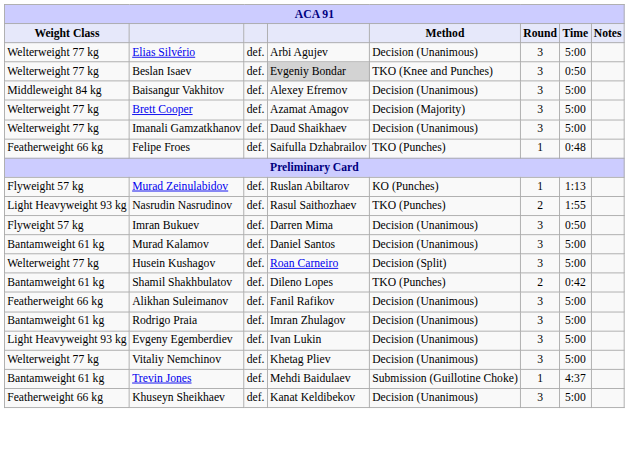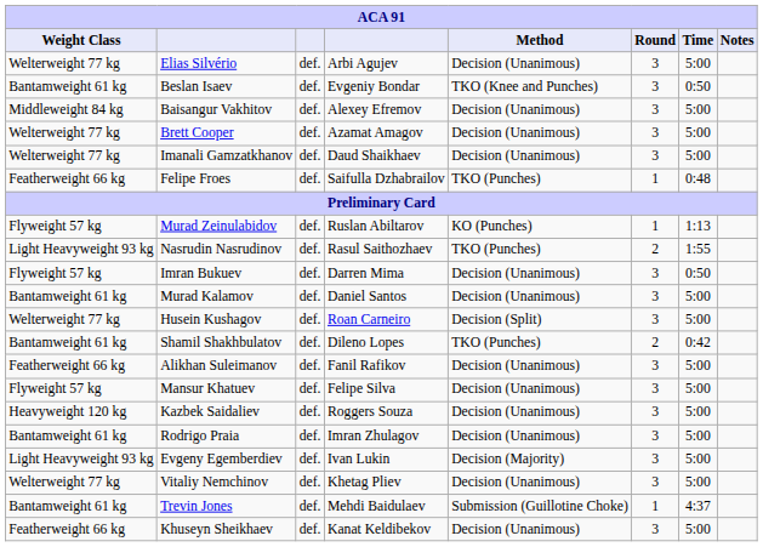 <table class="wikitable" style="font-size: 80%;">
 <tr>
 <th colspan="8" style="background-color: #ccf; color: #000080; text-align: center;"><strong>ACA 91</strong></th>
 </tr>
 <tr>
 <th colspan="1" style="background-color: #E6E8FA; color: #000000; text-align: center;">Weight Class</th>
 <th colspan="1" style="background-color: #E6E8FA; color: #000000; text-align: center;"></th>
 <th colspan="1" style="background-color: #E6E8FA; color: #000000; text-align: center;"></th>
 <th colspan="1" style="background-color: #E6E8FA; color: #000000; text-align: center;"></th>
 <th colspan="1" style="background-color: #E6E8FA; color: #000000; text-align: center;">Method</th>
 <th colspan="1" style="background-color: #E6E8FA; color: #000000; text-align: center;">Round</th>
 <th colspan="1" style="background-color: #E6E8FA; color: #000000; text-align: center;">Time</th>
 <th colspan="1" style="background-color: #E6E8FA; color: #000000; text-align: center;">Notes</th>
 </tr>
 <tr>
 <td>Welterweight 77 kg</td>
 <td> <a href='#'>Elias Silvério</a></td>
 <td>def.</td>
 <td> Arbi Agujev</td>
 <td>Decision (Unanimous)</td>
 <td align=center>3</td>
 <td align=center>5:00</td>
 <td></td>
 </tr>
 <tr>
-<td>Welterweight 77 kg</td>
+<td>Bantamweight 61 kg</td>
 <td> Beslan Isaev</td>
 <td>def.</td>
-<td style="background: lightgrey;"> Evgeniy Bondar</td>
+<td> Evgeniy Bondar</td>
 <td>TKO (Knee and Punches)</td>
 <td align=center>3</td>
 <td align=center>0:50</td>
 <td></td>
 </tr>
 <tr>
 <td>Middleweight 84 kg</td>
 <td> Baisangur Vakhitov</td>
 <td>def.</td>
 <td> Alexey Efremov</td>
 <td>Decision (Unanimous)</td>
 <td align=center>3</td>
 <td align=center>5:00</td>
 <td></td>
 </tr>
 <tr>
 <td>Welterweight 77 kg</td>
 <td> <a href='#'>Brett Cooper</a></td>
 <td>def.</td>
 <td> Azamat Amagov</td>
-<td>Decision (Majority)</td>
+<td>Decision (Unanimous)</td>
 <td align=center>3</td>
 <td align=center>5:00</td>
 <td></td>
 </tr>
 <tr>
 <td>Welterweight 77 kg</td>
 <td> Imanali Gamzatkhanov</td>
 <td>def.</td>
 <td> Daud Shaikhaev</td>
 <td>Decision (Unanimous)</td>
 <td align=center>3</td>
 <td align=center>5:00</td>
 <td></td>
 </tr>
 <tr>
 <td>Featherweight 66 kg</td>
 <td> Felipe Froes</td>
 <td>def.</td>
 <td> Saifulla Dzhabrailov</td>
 <td>TKO (Punches)</td>
 <td align=center>1</td>
 <td align=center>0:48</td>
 <td></td>
 </tr>
 <tr>
 <th colspan="8" style="background-color: #ccf; color: #000080; text-align: center;"><strong>Preliminary Card</strong></th>
 </tr>
 <tr>
 <td>Flyweight 57 kg</td>
 <td> <a href='#'>Murad Zeinulabidov</a></td>
 <td>def.</td>
 <td> Ruslan Abiltarov</td>
 <td>KO (Punches)</td>
 <td align=center>1</td>
 <td align=center>1:13</td>
 <td></td>
 </tr>
 <tr>
 <td>Light Heavyweight 93 kg</td>
 <td> Nasrudin Nasrudinov</td>
 <td>def.</td>
 <td> Rasul Saithozhaev</td>
 <td>TKO (Punches)</td>
 <td align=center>2</td>
 <td align=center>1:55</td>
 <td></td>
 </tr>
 <tr>
 <td>Flyweight 57 kg</td>
 <td> Imran Bukuev</td>
 <td>def.</td>
 <td> Darren Mima</td>
 <td>Decision (Unanimous)</td>
 <td align=center>3</td>
 <td align=center>0:50</td>
 <td></td>
 </tr>
 <tr>
 <td>Bantamweight 61 kg</td>
 <td> Murad Kalamov</td>
 <td>def.</td>
 <td> Daniel Santos</td>
 <td>Decision (Unanimous)</td>
 <td align=center>3</td>
 <td align=center>5:00</td>
 <td></td>
 </tr>
 <tr>
 <td>Welterweight 77 kg</td>
 <td> Husein Kushagov</td>
 <td>def.</td>
 <td> <a href='#'>Roan Carneiro</a></td>
 <td>Decision (Split)</td>
 <td align=center>3</td>
 <td align=center>5:00</td>
 <td></td>
 </tr>
 <tr>
 <td>Bantamweight 61 kg</td>
 <td> Shamil Shakhbulatov</td>
 <td>def.</td>
 <td> Dileno Lopes</td>
 <td>TKO (Punches)</td>
 <td align=center>2</td>
 <td align=center>0:42</td>
 <td></td>
 </tr>
 <tr>
 <td>Featherweight 66 kg</td>
 <td> Alikhan Suleimanov</td>
 <td>def.</td>
 <td> Fanil Rafikov</td>
 <td>Decision (Unanimous)</td>
 <td align=center>3</td>
 <td align=center>5:00</td>
 <td></td>
 </tr>
 <tr>
+<td>Flyweight 57 kg</td>
+<td> Mansur Khatuev</td>
+<td>def.</td>
+<td> Felipe Silva</td>
+<td>Decision (Unanimous)</td>
+<td align=center>3</td>
+<td align=center>5:00</td>
+<td></td>
+</tr>
+<tr>
+<td>Heavyweight 120 kg</td>
+<td> Kazbek Saidaliev</td>
+<td>def.</td>
+<td> Roggers Souza</td>
+<td>Decision (Unanimous)</td>
+<td align=center>3</td>
+<td align=center>5:00</td>
+<td></td>
+</tr>
+<tr>
 <td>Bantamweight 61 kg</td>
 <td> Rodrigo Praia</td>
 <td>def.</td>
 <td> Imran Zhulagov</td>
 <td>Decision (Unanimous)</td>
 <td align=center>3</td>
 <td align=center>5:00</td>
 <td></td>
 </tr>
 <tr>
 <td>Light Heavyweight 93 kg</td>
 <td> Evgeny Egemberdiev</td>
 <td>def.</td>
 <td> Ivan Lukin</td>
-<td>Decision (Unanimous)</td>
+<td>Decision (Majority)</td>
 <td align=center>3</td>
 <td align=center>5:00</td>
 <td></td>
 </tr>
 <tr>
 <td>Welterweight 77 kg</td>
 <td> Vitaliy Nemchinov</td>
 <td>def.</td>
 <td> Khetag Pliev</td>
 <td>Decision (Unanimous)</td>
 <td align=center>3</td>
 <td align=center>5:00</td>
 <td></td>
 </tr>
 <tr>
 <td>Bantamweight 61 kg</td>
 <td> <a href='#'>Trevin Jones</a></td>
 <td>def.</td>
 <td> Mehdi Baidulaev</td>
 <td>Submission (Guillotine Choke)</td>
 <td align=center>1</td>
 <td align=center>4:37</td>
 <td></td>
 </tr>
 <tr>
 <td>Featherweight 66 kg</td>
 <td> Khuseyn Sheikhaev</td>
 <td>def.</td>
 <td> Kanat Keldibekov</td>
 <td>Decision (Unanimous)</td>
 <td align=center>3</td>
 <td align=center>5:00</td>
 <td></td>
 </tr>
 </table>
